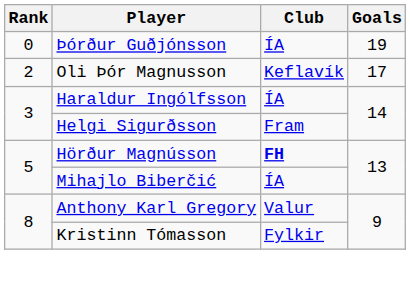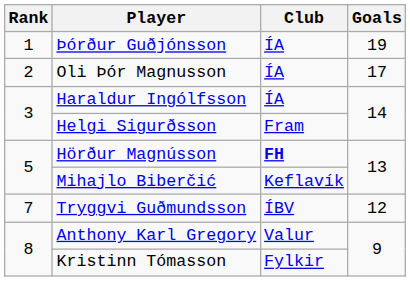 <table class="wikitable" style="text-align:center;">
 <tr>
 <th>Rank</th>
 <th>Player</th>
 <th>Club</th>
 <th>Goals</th>
 </tr>
 <tr>
-<td>0</td>
+<td>1</td>
 <td align="left"> <a href='#'>Þórður Guðjónsson</a></td>
 <td align="left"><a href='#'>ÍA</a></td>
 <td>19</td>
 </tr>
 <tr>
 <td>2</td>
 <td align="left"> Oli Þór Magnusson</td>
-<td align="left"><a href='#'>Keflavík</a></td>
+<td align="left"><a href='#'>ÍA</a></td>
 <td>17</td>
 </tr>
 <tr>
 <td rowspan=2>3</td>
 <td align="left"> <a href='#'>Haraldur Ingólfsson</a></td>
 <td align="left"><a href='#'>ÍA</a></td>
 <td rowspan=2>14</td>
 </tr>
 <tr>
 <td align="left"> <a href='#'>Helgi Sigurðsson</a></td>
 <td align="left"><a href='#'>Fram</a></td>
 </tr>
 <tr>
 <td rowspan=2>5</td>
 <td align="left"> <a href='#'>Hörður Magnússon</a></td>
 <td align="left"><strong><a href='#'>FH</a></strong></td>
 <td rowspan=2>13</td>
 </tr>
 <tr>
 <td align="left"> <a href='#'>Mihajlo Biberčić</a></td>
-<td align="left"><a href='#'>ÍA</a></td>
+<td align="left"><a href='#'>Keflavík</a></td>
+</tr>
+<tr>
+<td>7</td>
+<td align="left"> <a href='#'>Tryggvi Guðmundsson</a></td>
+<td align="left"><a href='#'>ÍBV</a></td>
+<td>12</td>
 </tr>
 <tr>
 <td rowspan=2>8</td>
 <td align="left"> <a href='#'>Anthony Karl Gregory</a></td>
 <td align="left"><a href='#'>Valur</a></td>
 <td rowspan=2>9</td>
 </tr>
 <tr>
 <td align="left"> Kristinn Tómasson</td>
 <td align="left"><a href='#'>Fylkir</a></td>
 </tr>
 </table>
